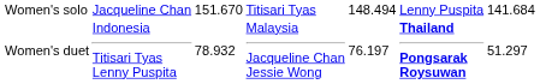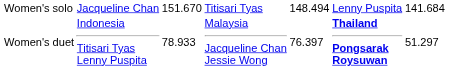 <table>
 <tr>
 <td>Women's solo</td>
 <td> <a href='#'>Jacqueline Chan</a></td>
 <td>151.670</td>
 <td> <a href='#'>Titisari Tyas</a></td>
 <td>148.494</td>
 <td> <a href='#'>Lenny Puspita</a></td>
 <td>141.684</td>
 </tr>
 <tr>
 <td>Women's duet</td>
 <td> <a href='#'>Indonesia</a> <hr> <a href='#'>Titisari Tyas</a><br><a href='#'>Lenny Puspita</a></td>
-<td>78.932</td>
+<td>78.933</td>
 <td> <a href='#'>Malaysia</a> <hr> <a href='#'>Jacqueline Chan</a><br><a href='#'>Jessie Wong</a></td>
-<td>76.197</td>
+<td>76.397</td>
 <td><strong> <a href='#'>Thailand</a> <hr> <a href='#'>Pongsarak</a><br><a href='#'>Roysuwan</a></strong></td>
 <td>51.297</td>
 </tr>
 </table>
